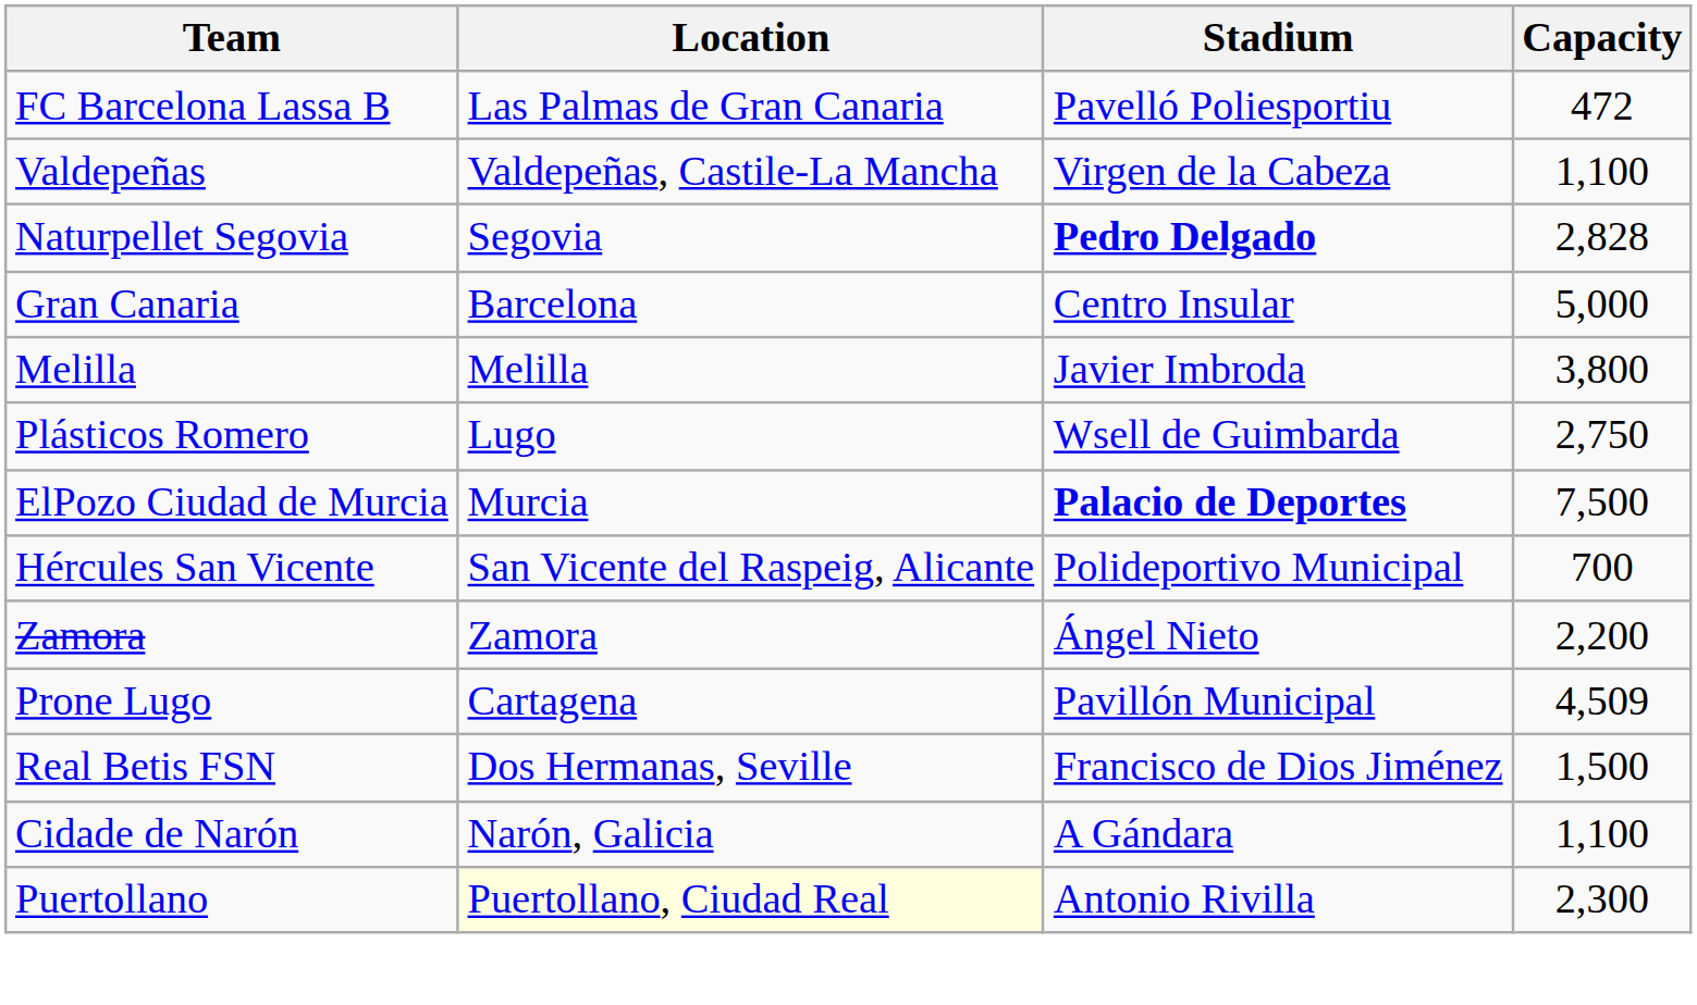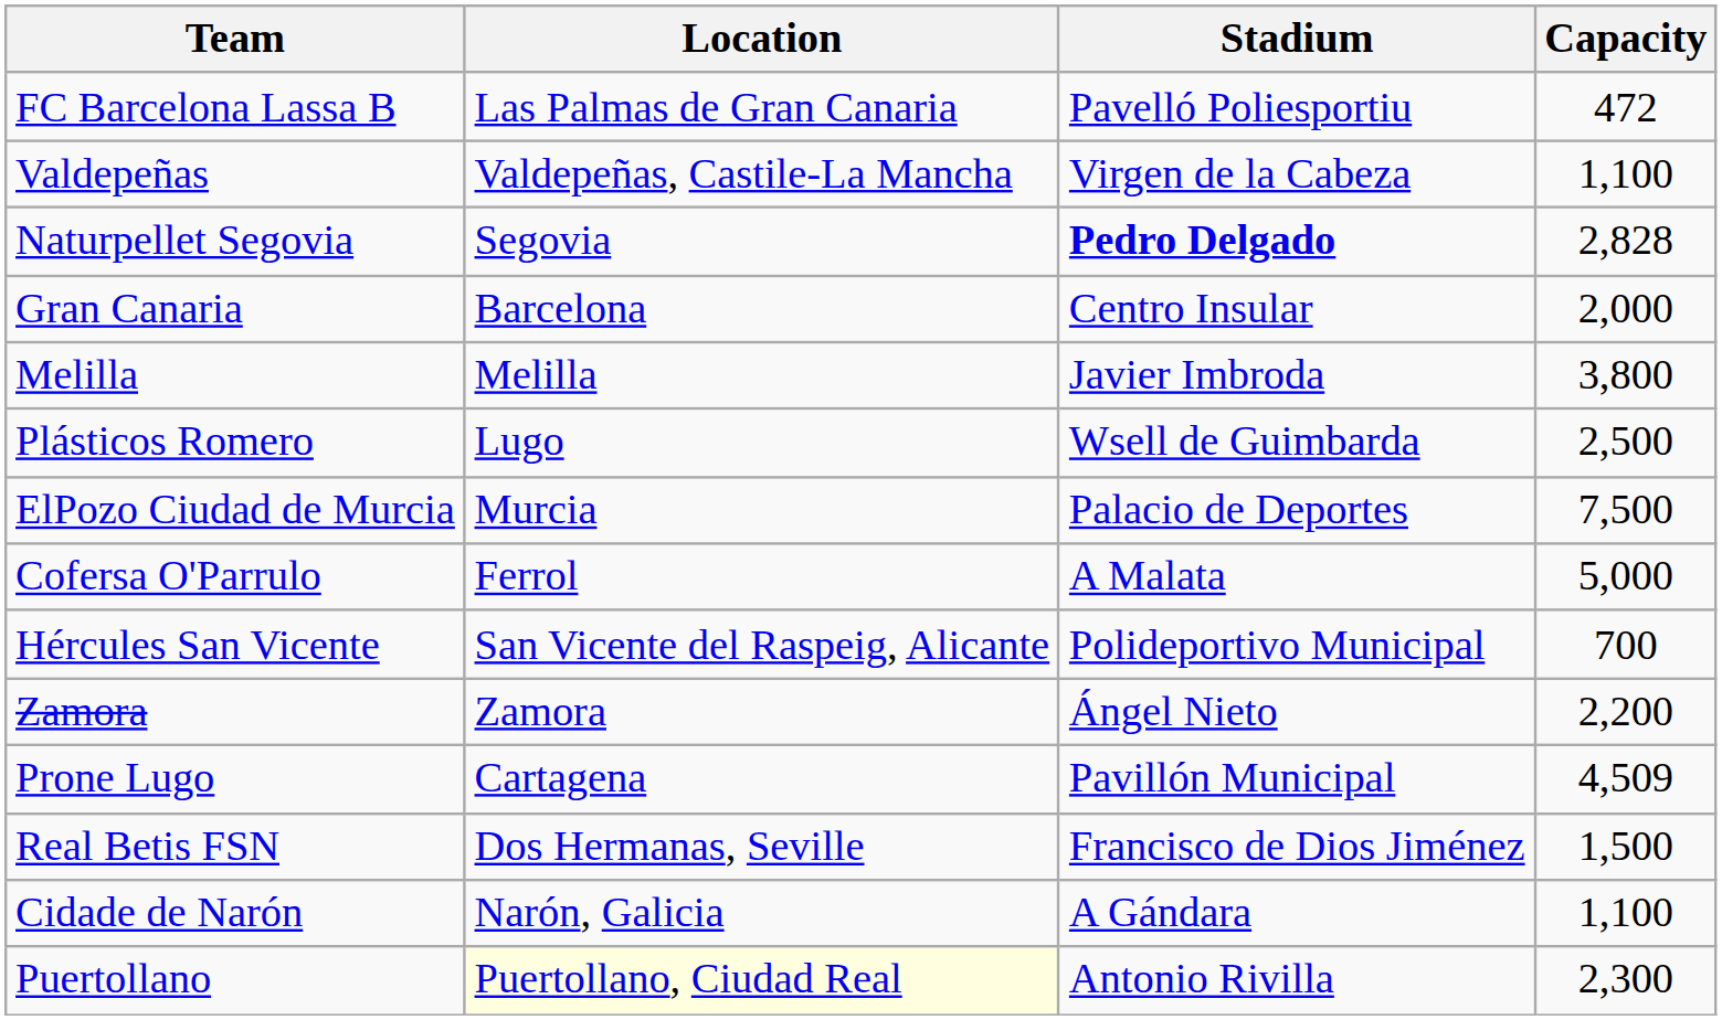 <table class="wikitable sortable">
 <tr>
 <th>Team</th>
 <th>Location</th>
 <th>Stadium</th>
 <th>Capacity</th>
 </tr>
 <tr>
 <td><a href='#'>FC Barcelona Lassa B</a></td>
 <td><a href='#'>Las Palmas de Gran Canaria</a></td>
 <td><a href='#'>Pavelló Poliesportiu</a></td>
 <td align="center">472</td>
 </tr>
 <tr>
 <td><a href='#'>Valdepeñas</a></td>
 <td><a href='#'>Valdepeñas</a>, <a href='#'>Castile-La Mancha</a></td>
 <td><a href='#'>Virgen de la Cabeza</a></td>
 <td align="center">1,100</td>
 </tr>
 <tr>
 <td><a href='#'>Naturpellet Segovia</a></td>
 <td><a href='#'>Segovia</a></td>
 <td><strong><a href='#'>Pedro Delgado</a></strong></td>
 <td align="center">2,828</td>
 </tr>
 <tr>
 <td><a href='#'>Gran Canaria</a></td>
 <td><a href='#'>Barcelona</a></td>
 <td><a href='#'>Centro Insular</a></td>
-<td align="center">5,000</td>
+<td align="center">2,000</td>
 </tr>
 <tr>
 <td><a href='#'>Melilla</a></td>
 <td><a href='#'>Melilla</a></td>
 <td><a href='#'>Javier Imbroda</a></td>
 <td align="center">3,800</td>
 </tr>
 <tr>
 <td><a href='#'>Plásticos Romero</a></td>
 <td><a href='#'>Lugo</a></td>
 <td><a href='#'>Wsell de Guimbarda</a></td>
-<td align="center">2,750</td>
+<td align="center">2,500</td>
 </tr>
 <tr>
 <td><a href='#'>ElPozo Ciudad de Murcia</a></td>
 <td><a href='#'>Murcia</a></td>
-<td><strong><a href='#'>Palacio de Deportes</a></strong></td>
+<td><a href='#'>Palacio de Deportes</a></td>
 <td align="center">7,500</td>
+</tr>
+<tr>
+<td><a href='#'>Cofersa O'Parrulo</a></td>
+<td><a href='#'>Ferrol</a></td>
+<td><a href='#'>A Malata</a></td>
+<td align="center">5,000</td>
 </tr>
 <tr>
 <td><a href='#'>Hércules San Vicente</a></td>
 <td><a href='#'>San Vicente del Raspeig</a>, <a href='#'>Alicante</a></td>
 <td><a href='#'>Polideportivo Municipal</a></td>
 <td align="center">700</td>
 </tr>
 <tr>
 <td><a href='#'><s>Zamora</s></a></td>
 <td><a href='#'>Zamora</a></td>
 <td><a href='#'>Ángel Nieto</a></td>
 <td align="center">2,200</td>
 </tr>
 <tr>
 <td><a href='#'>Prone Lugo</a></td>
 <td><a href='#'>Cartagena</a></td>
 <td><a href='#'>Pavillón Municipal</a></td>
 <td align="center">4,509</td>
 </tr>
 <tr>
 <td><a href='#'>Real Betis FSN</a></td>
 <td><a href='#'>Dos Hermanas</a>, <a href='#'>Seville</a></td>
 <td><a href='#'>Francisco de Dios Jiménez</a></td>
 <td align="center">1,500</td>
 </tr>
 <tr>
 <td><a href='#'>Cidade de Narón</a></td>
 <td><a href='#'>Narón</a>, <a href='#'>Galicia</a></td>
 <td><a href='#'>A Gándara</a></td>
 <td align="center">1,100</td>
 </tr>
 <tr>
 <td><a href='#'>Puertollano</a></td>
 <td style="background: lightyellow;"><a href='#'>Puertollano</a>, <a href='#'>Ciudad Real</a></td>
 <td><a href='#'>Antonio Rivilla</a></td>
 <td align="center">2,300</td>
 </tr>
 </table>
